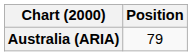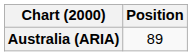 <table class="wikitable plainrowheaders" style="text-align:center">
 <tr>
 <th scope="col">Chart (2000)</th>
 <th scope="col">Position</th>
 </tr>
 <tr>
 <th scope="row">Australia (ARIA)</th>
-<td>79</td>
+<td>89</td>
 </tr>
 </table>
